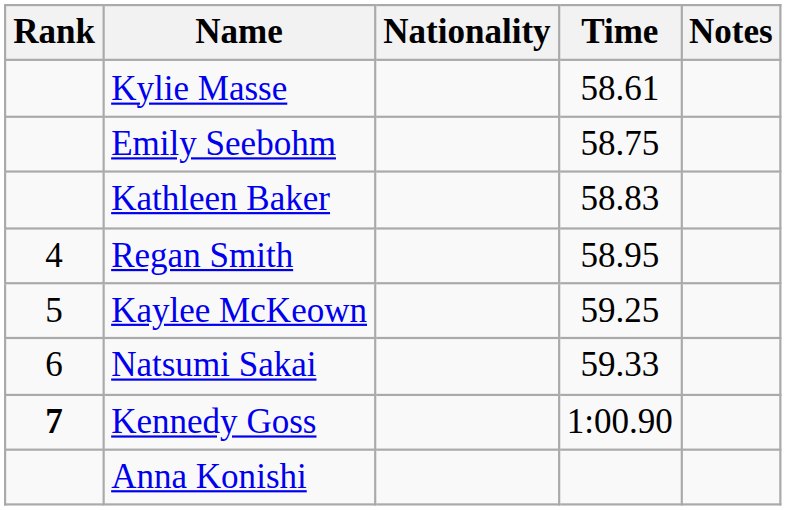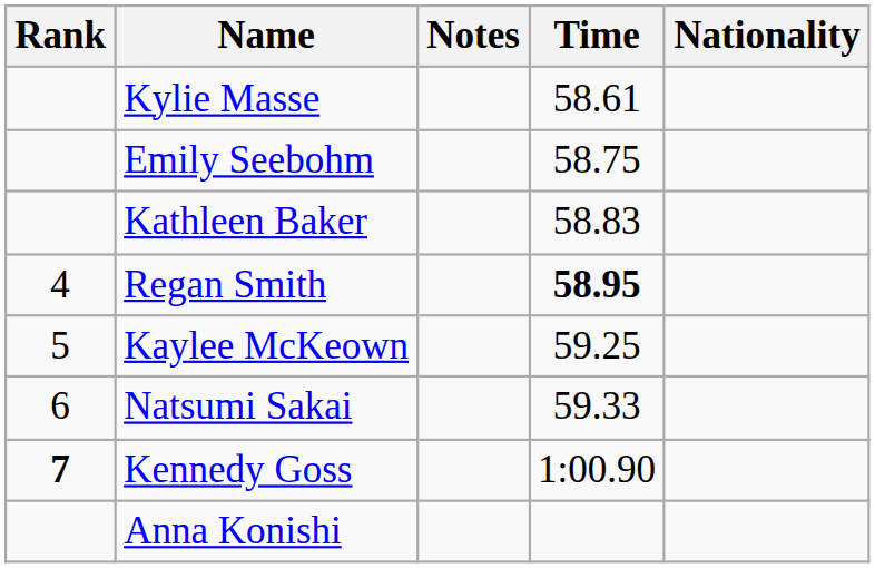 <table class="wikitable sortable" style="text-align:center">
 <tr>
 <th>Rank</th>
 <th>Name</th>
+<th>Notes</th>
+<th>Time</th>
 <th>Nationality</th>
-<th>Time</th>
-<th>Notes</th>
 </tr>
 <tr>
 <td></td>
 <td align=left><a href='#'>Kylie Masse</a></td>
+<td></td>
+<td>58.61</td>
 <td align=left></td>
-<td>58.61</td>
-<td></td>
 </tr>
 <tr>
 <td></td>
 <td align=left><a href='#'>Emily Seebohm</a></td>
+<td></td>
+<td>58.75</td>
 <td align=left></td>
-<td>58.75</td>
-<td></td>
 </tr>
 <tr>
 <td></td>
 <td align=left><a href='#'>Kathleen Baker</a></td>
+<td></td>
+<td>58.83</td>
 <td align=left></td>
-<td>58.83</td>
-<td></td>
 </tr>
 <tr>
 <td>4</td>
 <td align=left><a href='#'>Regan Smith</a></td>
+<td></td>
+<td><strong>58.95</strong></td>
 <td align=left></td>
-<td>58.95</td>
-<td></td>
 </tr>
 <tr>
 <td>5</td>
 <td align=left><a href='#'>Kaylee McKeown</a></td>
+<td></td>
+<td>59.25</td>
 <td align=left></td>
-<td>59.25</td>
-<td></td>
 </tr>
 <tr>
 <td>6</td>
 <td align=left><a href='#'>Natsumi Sakai</a></td>
+<td></td>
+<td>59.33</td>
 <td align=left></td>
-<td>59.33</td>
-<td></td>
 </tr>
 <tr>
 <td><strong>7</strong></td>
 <td align=left><a href='#'>Kennedy Goss</a></td>
+<td></td>
+<td>1:00.90</td>
 <td align=left></td>
-<td>1:00.90</td>
-<td></td>
 </tr>
 <tr>
 <td></td>
 <td align=left><a href='#'>Anna Konishi</a></td>
-<td align=left></td>
 <td></td>
 <td></td>
+<td align=left></td>
 </tr>
 </table>
